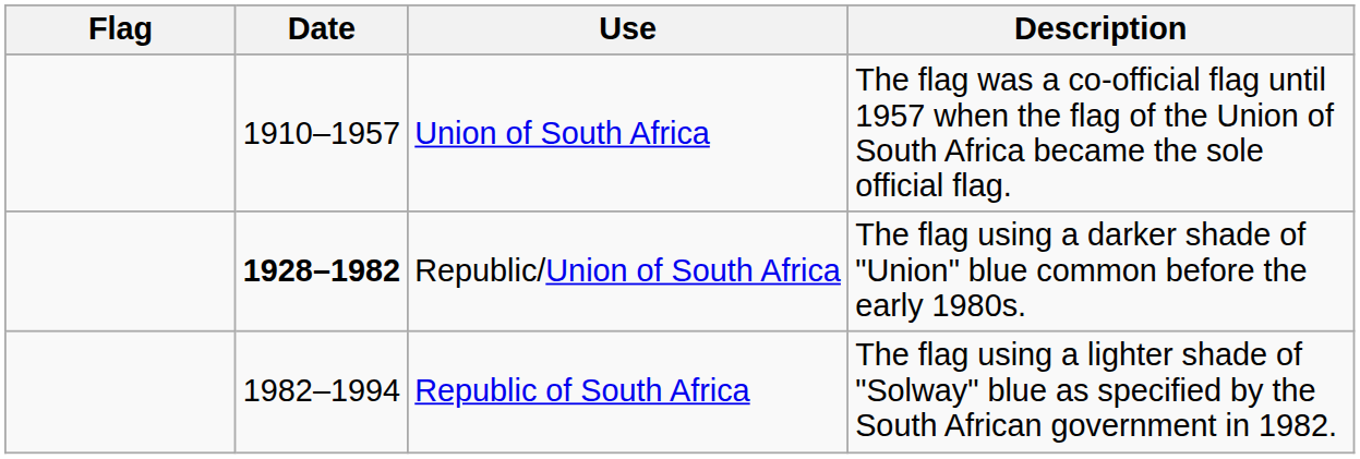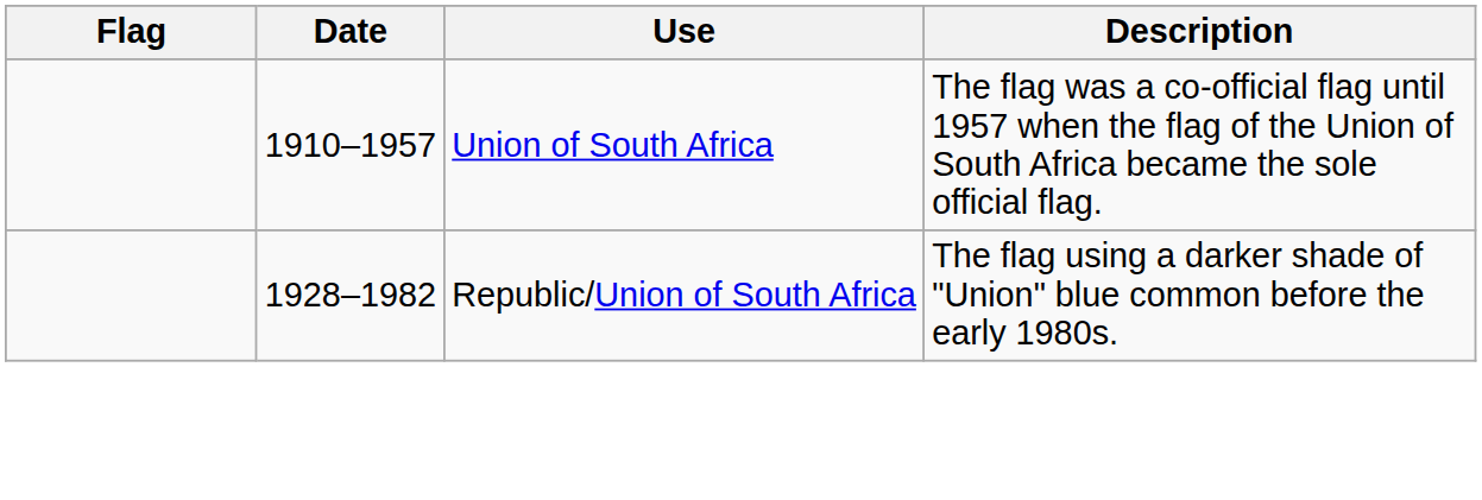 <table class="wikitable" style="background: #f9f9f9">
 <tr>
 <th width="110">Flag</th>
 <th>Date</th>
 <th>Use</th>
 <th width="250">Description</th>
 </tr>
 <tr>
 <td></td>
 <td>1910–1957</td>
 <td><a href='#'>Union of South Africa</a></td>
 <td>The flag was a co-official flag until 1957 when the flag of the Union of South Africa became the sole official flag.</td>
 </tr>
 <tr>
 <td></td>
-<td><strong>1928–1982</strong></td>
+<td>1928–1982</td>
 <td>Republic/<a href='#'>Union of South Africa</a></td>
 <td>The flag using a darker shade of "Union" blue common before the early 1980s.</td>
 </tr>
-<tr>
-<td></td>
-<td>1982–1994</td>
-<td><a href='#'>Republic of South Africa</a></td>
-<td>The flag using a lighter shade of "Solway" blue as specified by the South African government in 1982.</td>
-</tr>
 </table>
